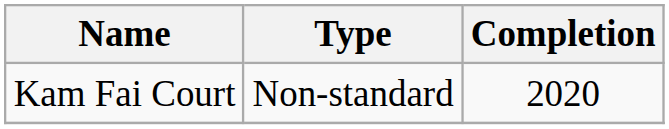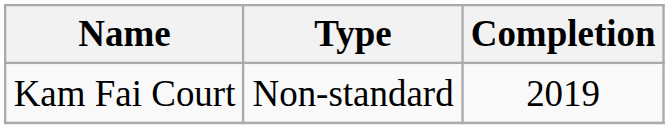 <table class="wikitable" style="text-align: center">
 <tr>
 <th>Name</th>
 <th>Type</th>
 <th>Completion</th>
 </tr>
 <tr>
 <td>Kam Fai Court</td>
 <td rowspan="1">Non-standard</td>
-<td rowspan="1">2020</td>
+<td rowspan="1">2019</td>
 </tr>
 <tr>
 </tr>
 </table>
